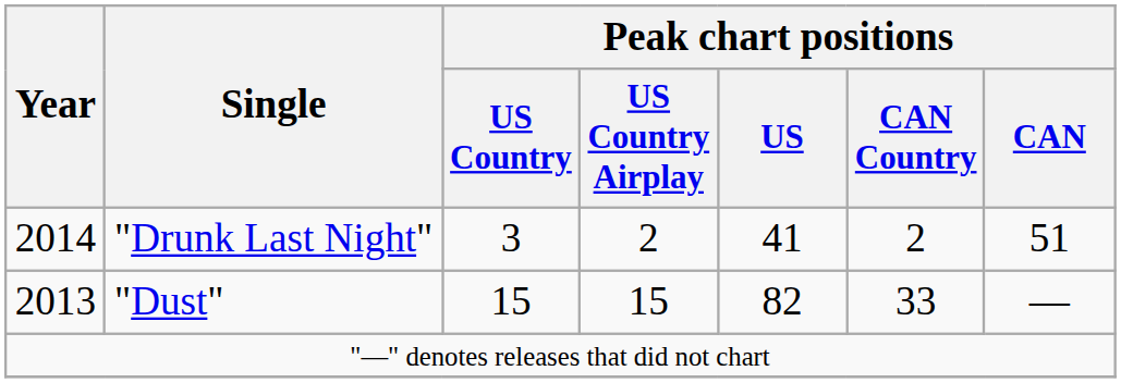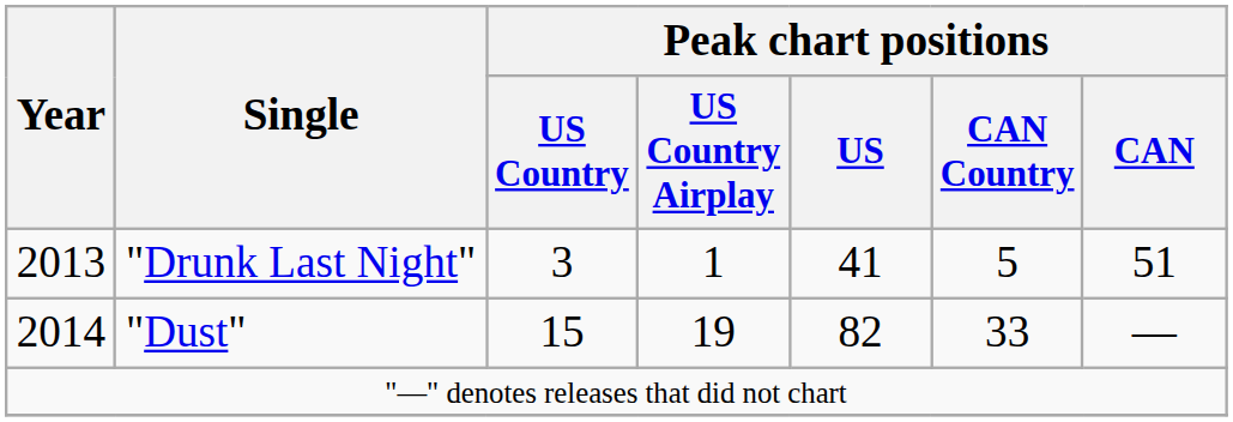 <table class="wikitable" style="text-align:center;">
 <tr>
 <th rowspan="2">Year</th>
 <th rowspan="2">Single</th>
 <th colspan="5">Peak chart positions</th>
 </tr>
 <tr style="font-size:smaller;">
 <th width="45"><a href='#'>US Country</a><br></th>
 <th width="45"><a href='#'>US Country Airplay</a><br></th>
 <th width="45"><a href='#'>US</a><br></th>
 <th width="45"><a href='#'>CAN Country</a><br></th>
 <th width="45"><a href='#'>CAN</a><br></th>
 </tr>
 <tr>
-<td>2014</td>
+<td>2013</td>
 <td align="left">"<a href='#'>Drunk Last Night</a>"</td>
 <td>3</td>
-<td>2</td>
+<td>1</td>
 <td>41</td>
-<td>2</td>
+<td>5</td>
 <td>51</td>
 </tr>
 <tr>
-<td>2013</td>
+<td>2014</td>
 <td align="left">"<a href='#'>Dust</a>"</td>
 <td>15</td>
-<td>15</td>
+<td>19</td>
 <td>82</td>
 <td>33</td>
 <td>—</td>
 </tr>
 <tr>
 <td colspan="7" style="font-size:8pt">"—" denotes releases that did not chart</td>
 </tr>
 <tr>
 </tr>
 </table>
